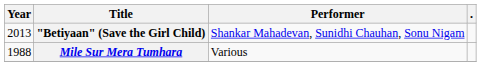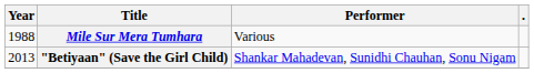 <table class="wikitable plainrowheaders unsortable" style="text-align: margin;">
 <tr>
 <th>Year</th>
 <th>Title</th>
 <th>Performer</th>
 <th>.</th>
 </tr>
 <tr>
+<td>1988</td>
+<th scope="row"><em><a href='#'>Mile Sur Mera Tumhara</a></em></th>
+<td>Various</td>
+<td></td>
+</tr>
+<tr>
 <td>2013</td>
 <th scope="row">"Betiyaan" (Save the Girl Child)</th>
 <td><a href='#'>Shankar Mahadevan</a>, <a href='#'>Sunidhi Chauhan</a>, <a href='#'>Sonu Nigam</a></td>
 <td></td>
 </tr>
 <tr>
-<td>1988</td>
-<th scope="row"><em><a href='#'>Mile Sur Mera Tumhara</a></em></th>
-<td>Various</td>
-<td></td>
-</tr>
-<tr>
 </tr>
 </table>
